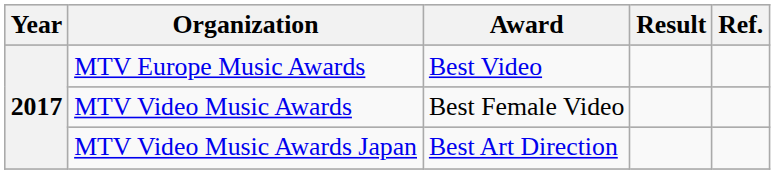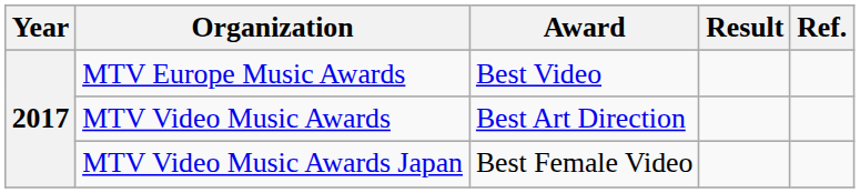 <table class="wikitable plainrowheaders">
 <tr align=center>
 <th>Year</th>
 <th>Organization</th>
 <th>Award</th>
 <th>Result</th>
 <th>Ref.</th>
 </tr>
 <tr>
 <th rowspan="3" scope="row">2017</th>
 <td><a href='#'>MTV Europe Music Awards</a></td>
 <td><a href='#'>Best Video</a></td>
 <td></td>
 <td rowspan="1" style="text-align:center;"></td>
 </tr>
 <tr>
 <td><a href='#'>MTV Video Music Awards</a></td>
-<td>Best Female Video</td>
+<td><a href='#'>Best Art Direction</a></td>
 <td></td>
 <td rowspan="1" align="center"></td>
 </tr>
 <tr>
 <td><a href='#'>MTV Video Music Awards Japan</a></td>
-<td><a href='#'>Best Art Direction</a></td>
+<td>Best Female Video</td>
 <td></td>
 <td></td>
 </tr>
 </table>
